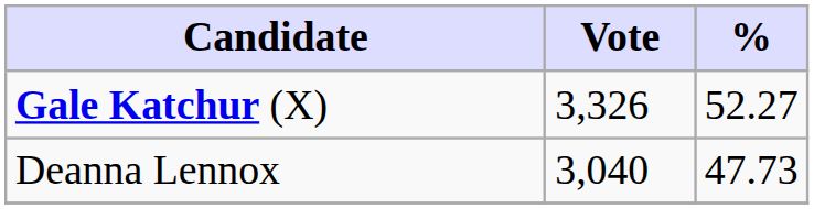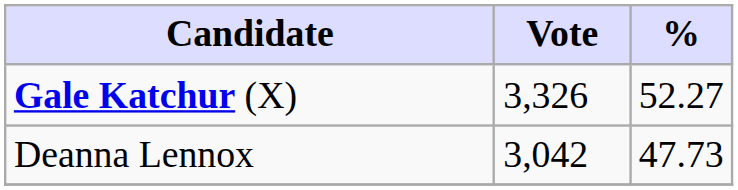 <table class="wikitable">
 <tr>
 <th style="background:#ddf; width:200px;">Candidate</th>
 <th style="background:#ddf; width:50px;">Vote</th>
 <th style="background:#ddf; width:30px;">%</th>
 </tr>
 <tr>
 <td><strong><a href='#'>Gale Katchur</a></strong> (X)</td>
 <td>3,326</td>
 <td>52.27</td>
 </tr>
 <tr>
 <td>Deanna Lennox</td>
-<td>3,040</td>
+<td>3,042</td>
 <td>47.73</td>
 </tr>
 <tr>
 </tr>
 </table>
